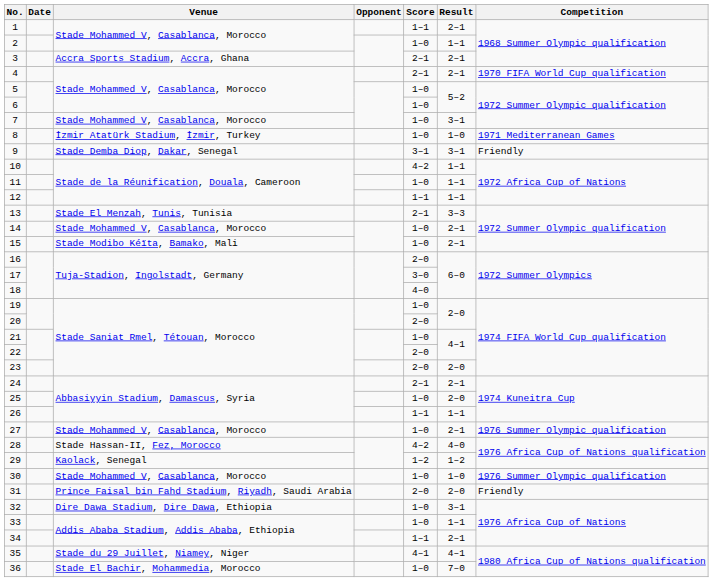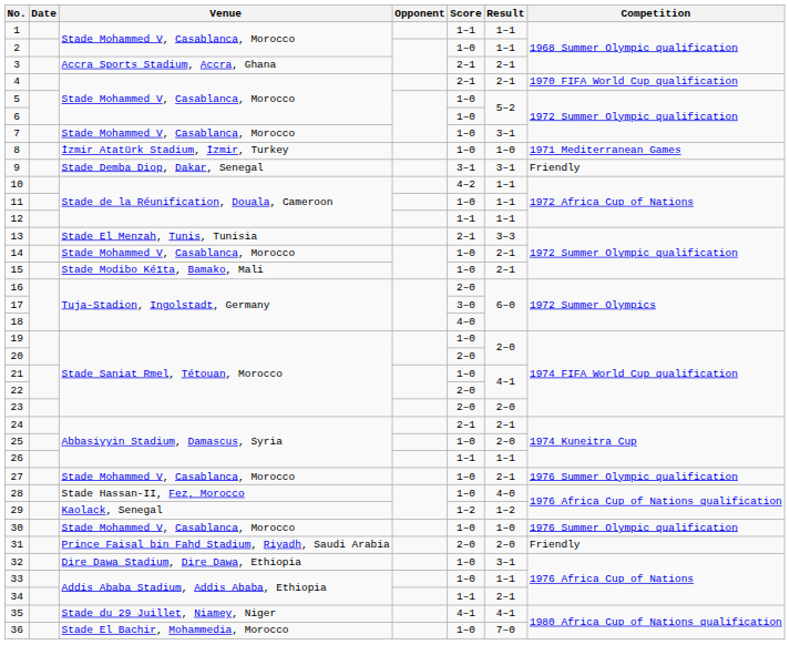 <table class="wikitable sortable">
 <tr>
 <th>No.</th>
 <th>Date</th>
 <th>Venue</th>
 <th>Opponent</th>
 <th>Score</th>
 <th>Result</th>
 <th>Competition</th>
 </tr>
 <tr>
 <td align="center">1</td>
 <td></td>
 <td rowspan=2><a href='#'>Stade Mohammed V</a>, <a href='#'>Casablanca</a>, Morocco</td>
 <td></td>
 <td align="center">1–1</td>
-<td align="center">2–1</td>
+<td align="center">1–1</td>
 <td rowspan=3><a href='#'>1968 Summer Olympic qualification</a></td>
 </tr>
 <tr>
 <td align="center">2</td>
 <td></td>
 <td rowspan=2></td>
 <td align="center">1–0</td>
 <td align="center">1–1</td>
 </tr>
 <tr>
 <td align="center">3</td>
 <td></td>
 <td><a href='#'>Accra Sports Stadium</a>, <a href='#'>Accra</a>, Ghana</td>
 <td align="center">2–1</td>
 <td align="center">2–1</td>
 </tr>
 <tr>
 <td align="center">4</td>
 <td></td>
 <td rowspan=3><a href='#'>Stade Mohammed V</a>, <a href='#'>Casablanca</a>, Morocco</td>
 <td></td>
 <td align="center">2–1</td>
 <td align="center">2–1</td>
 <td><a href='#'>1970 FIFA World Cup qualification</a></td>
 </tr>
 <tr>
 <td align="center">5</td>
 <td rowspan=2></td>
 <td rowspan=3></td>
 <td align="center">1–0</td>
 <td align="center" rowspan=2>5–2</td>
 <td rowspan=3><a href='#'>1972 Summer Olympic qualification</a></td>
 </tr>
 <tr>
 <td align="center">6</td>
 <td align="center">1–0</td>
 </tr>
 <tr>
 <td align="center">7</td>
 <td></td>
 <td><a href='#'>Stade Mohammed V</a>, <a href='#'>Casablanca</a>, Morocco</td>
 <td align="center">1–0</td>
 <td align="center">3–1</td>
 </tr>
 <tr>
 <td align="center">8</td>
 <td></td>
 <td><a href='#'>İzmir Atatürk Stadium</a>, <a href='#'>İzmir</a>, Turkey</td>
 <td></td>
 <td align="center">1–0</td>
 <td align="center">1–0</td>
 <td><a href='#'>1971 Mediterranean Games</a></td>
 </tr>
 <tr>
 <td align="center">9</td>
 <td></td>
 <td><a href='#'>Stade Demba Diop</a>, <a href='#'>Dakar</a>, Senegal</td>
 <td></td>
 <td align="center">3–1</td>
 <td align="center">3–1</td>
 <td>Friendly</td>
 </tr>
 <tr>
 <td align="center">10</td>
 <td></td>
 <td rowspan=3><a href='#'>Stade de la Réunification</a>, <a href='#'>Douala</a>, Cameroon</td>
 <td></td>
 <td align="center">4–2</td>
 <td align="center">1–1</td>
 <td rowspan=3><a href='#'>1972 Africa Cup of Nations</a></td>
 </tr>
 <tr>
 <td align="center">11</td>
 <td></td>
 <td></td>
 <td align="center">1–0</td>
 <td align="center">1–1</td>
 </tr>
 <tr>
 <td align="center">12</td>
 <td></td>
 <td></td>
 <td align="center">1–1</td>
 <td align="center">1–1</td>
 </tr>
 <tr>
 <td align="center">13</td>
 <td></td>
 <td><a href='#'>Stade El Menzah</a>, <a href='#'>Tunis</a>, Tunisia</td>
 <td></td>
 <td align="center">2–1</td>
 <td align="center">3–3</td>
 <td rowspan=3><a href='#'>1972 Summer Olympic qualification</a></td>
 </tr>
 <tr>
 <td align="center">14</td>
 <td></td>
 <td><a href='#'>Stade Mohammed V</a>, <a href='#'>Casablanca</a>, Morocco</td>
 <td rowspan=2></td>
 <td align="center">1–0</td>
 <td align="center">2–1</td>
 </tr>
 <tr>
 <td align="center">15</td>
 <td></td>
 <td><a href='#'>Stade Modibo Kéïta</a>, <a href='#'>Bamako</a>, Mali</td>
 <td align="center">1–0</td>
 <td align="center">2–1</td>
 </tr>
 <tr>
 <td align="center">16</td>
 <td rowspan=3></td>
 <td rowspan=3><a href='#'>Tuja-Stadion</a>, <a href='#'>Ingolstadt</a>, Germany</td>
 <td rowspan=3></td>
 <td align="center">2–0</td>
 <td align="center" rowspan=3>6–0</td>
 <td rowspan=3><a href='#'>1972 Summer Olympics</a></td>
 </tr>
 <tr>
 <td align="center">17</td>
 <td align="center">3–0</td>
 </tr>
 <tr>
 <td align="center">18</td>
 <td align="center">4–0</td>
 </tr>
 <tr>
 <td align="center">19</td>
 <td rowspan=2></td>
 <td rowspan=5><a href='#'>Stade Saniat Rmel</a>, <a href='#'>Tétouan</a>, Morocco</td>
 <td rowspan=2></td>
 <td align="center">1–0</td>
 <td align="center" rowspan=2>2–0</td>
 <td rowspan=5><a href='#'>1974 FIFA World Cup qualification</a></td>
 </tr>
 <tr>
 <td align="center">20</td>
 <td align="center">2–0</td>
 </tr>
 <tr>
 <td align="center">21</td>
 <td rowspan=2></td>
 <td rowspan=2></td>
 <td align="center">1–0</td>
 <td align="center" rowspan=2>4–1</td>
 </tr>
 <tr>
 <td align="center">22</td>
 <td align="center">2–0</td>
 </tr>
 <tr>
 <td align="center">23</td>
 <td></td>
 <td></td>
 <td align="center">2–0</td>
 <td align="center">2–0</td>
 </tr>
 <tr>
 <td align="center">24</td>
 <td></td>
 <td rowspan=3><a href='#'>Abbasiyyin Stadium</a>, <a href='#'>Damascus</a>, Syria</td>
 <td></td>
 <td align="center">2–1</td>
 <td align="center">2–1</td>
 <td rowspan=3><a href='#'>1974 Kuneitra Cup</a></td>
 </tr>
 <tr>
 <td align="center">25</td>
 <td></td>
 <td></td>
 <td align="center">1–0</td>
 <td align="center">2–0</td>
 </tr>
 <tr>
 <td align="center">26</td>
 <td></td>
 <td></td>
 <td align="center">1–1</td>
 <td align="center">1–1</td>
 </tr>
 <tr>
 <td align="center">27</td>
 <td></td>
 <td><a href='#'>Stade Mohammed V</a>, <a href='#'>Casablanca</a>, Morocco</td>
 <td></td>
 <td align="center">1–0</td>
 <td align="center">2–1</td>
 <td><a href='#'>1976 Summer Olympic qualification</a></td>
 </tr>
 <tr>
 <td align="center">28</td>
 <td></td>
 <td>Stade Hassan-II, <a href='#'>Fez, Morocco</a></td>
 <td rowspan=2></td>
-<td align="center">4–2</td>
+<td align="center">1–0</td>
 <td align="center">4–0</td>
 <td rowspan=2><a href='#'>1976 Africa Cup of Nations qualification</a></td>
 </tr>
 <tr>
 <td align="center">29</td>
 <td></td>
 <td><a href='#'>Kaolack</a>, Senegal</td>
 <td align="center">1–2</td>
 <td align="center">1–2</td>
 </tr>
 <tr>
 <td align="center">30</td>
 <td></td>
 <td><a href='#'>Stade Mohammed V</a>, <a href='#'>Casablanca</a>, Morocco</td>
 <td></td>
 <td align="center">1–0</td>
 <td align="center">1–0</td>
 <td><a href='#'>1976 Summer Olympic qualification</a></td>
 </tr>
 <tr>
 <td align="center">31</td>
 <td></td>
 <td><a href='#'>Prince Faisal bin Fahd Stadium</a>, <a href='#'>Riyadh</a>, Saudi Arabia</td>
 <td></td>
 <td align="center">2–0</td>
 <td align="center">2–0</td>
 <td>Friendly</td>
 </tr>
 <tr>
 <td align="center">32</td>
 <td></td>
 <td><a href='#'>Dire Dawa Stadium</a>, <a href='#'>Dire Dawa</a>, Ethiopia</td>
 <td></td>
 <td align="center">1–0</td>
 <td align="center">3–1</td>
 <td rowspan=3><a href='#'>1976 Africa Cup of Nations</a></td>
 </tr>
 <tr>
 <td align="center">33</td>
 <td></td>
 <td rowspan=2><a href='#'>Addis Ababa Stadium</a>, <a href='#'>Addis Ababa</a>, Ethiopia</td>
 <td></td>
 <td align="center">1–0</td>
 <td align="center">1–1</td>
 </tr>
 <tr>
 <td align="center">34</td>
 <td></td>
 <td></td>
 <td align="center">1–1</td>
 <td align="center">2–1</td>
 </tr>
 <tr>
 <td align="center">35</td>
 <td></td>
 <td><a href='#'>Stade du 29 Juillet</a>, <a href='#'>Niamey</a>, Niger</td>
 <td></td>
 <td align="center">4–1</td>
 <td align="center">4–1</td>
 <td rowspan=2><a href='#'>1980 Africa Cup of Nations qualification</a></td>
 </tr>
 <tr>
 <td align="center">36</td>
 <td></td>
 <td><a href='#'>Stade El Bachir</a>, <a href='#'>Mohammedia</a>, Morocco</td>
 <td></td>
 <td align="center">1–0</td>
 <td align="center">7–0</td>
 </tr>
 </table>
